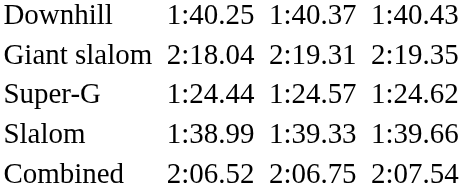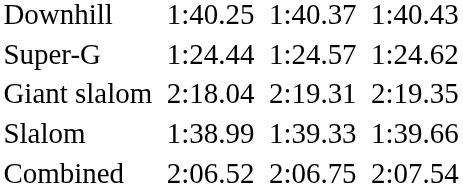 <table>
 <tr>
 <td>Downhill<br></td>
 <td></td>
 <td>1:40.25</td>
 <td></td>
 <td>1:40.37</td>
 <td></td>
 <td>1:40.43</td>
 </tr>
 <tr>
+<td>Super-G<br></td>
+<td></td>
+<td>1:24.44</td>
+<td></td>
+<td>1:24.57</td>
+<td></td>
+<td>1:24.62</td>
+</tr>
+<tr>
 <td>Giant slalom<br></td>
 <td></td>
 <td>2:18.04</td>
 <td></td>
 <td>2:19.31</td>
 <td></td>
 <td>2:19.35</td>
-</tr>
-<tr>
-<td>Super-G<br></td>
-<td></td>
-<td>1:24.44</td>
-<td></td>
-<td>1:24.57</td>
-<td></td>
-<td>1:24.62</td>
 </tr>
 <tr>
 <td>Slalom<br></td>
 <td></td>
 <td>1:38.99</td>
 <td></td>
 <td>1:39.33</td>
 <td></td>
 <td>1:39.66</td>
 </tr>
 <tr>
 <td>Combined<br></td>
 <td></td>
 <td>2:06.52</td>
 <td></td>
 <td>2:06.75</td>
 <td></td>
 <td>2:07.54</td>
 </tr>
 </table>
